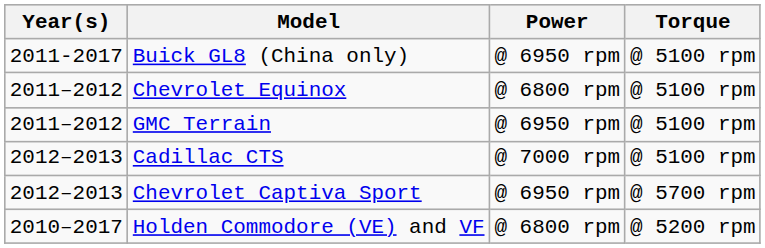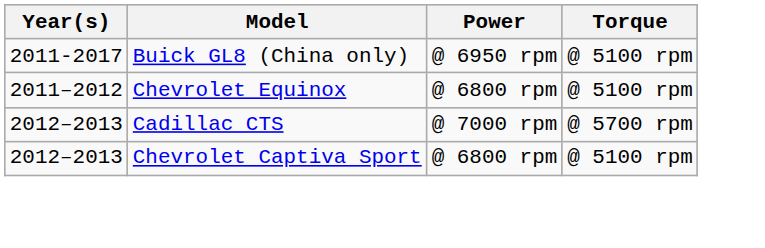 <table class="wikitable">
 <tr>
 <th>Year(s)</th>
 <th>Model</th>
 <th>Power</th>
 <th>Torque</th>
 </tr>
 <tr>
 <td>2011-2017</td>
 <td><a href='#'>Buick GL8</a> (China only)</td>
 <td> @ 6950 rpm</td>
 <td> @ 5100 rpm</td>
 </tr>
 <tr>
 <td>2011–2012</td>
 <td><a href='#'>Chevrolet Equinox</a></td>
 <td> @ 6800 rpm</td>
 <td> @ 5100 rpm</td>
 </tr>
 <tr>
-<td>2011–2012</td>
-<td><a href='#'>GMC Terrain</a></td>
-<td> @ 6950 rpm</td>
-<td> @ 5100 rpm</td>
-</tr>
-<tr>
 <td>2012–2013</td>
 <td><a href='#'>Cadillac CTS</a></td>
 <td> @ 7000 rpm</td>
-<td> @ 5100 rpm</td>
+<td> @ 5700 rpm</td>
 </tr>
 <tr>
 <td>2012–2013</td>
 <td><a href='#'>Chevrolet Captiva Sport</a></td>
-<td> @ 6950 rpm</td>
-<td> @ 5700 rpm</td>
-</tr>
-<tr>
-<td>2010–2017</td>
-<td><a href='#'>Holden Commodore (VE)</a> and <a href='#'>VF</a></td>
 <td> @ 6800 rpm</td>
-<td> @ 5200 rpm</td>
+<td> @ 5100 rpm</td>
 </tr>
 </table>
